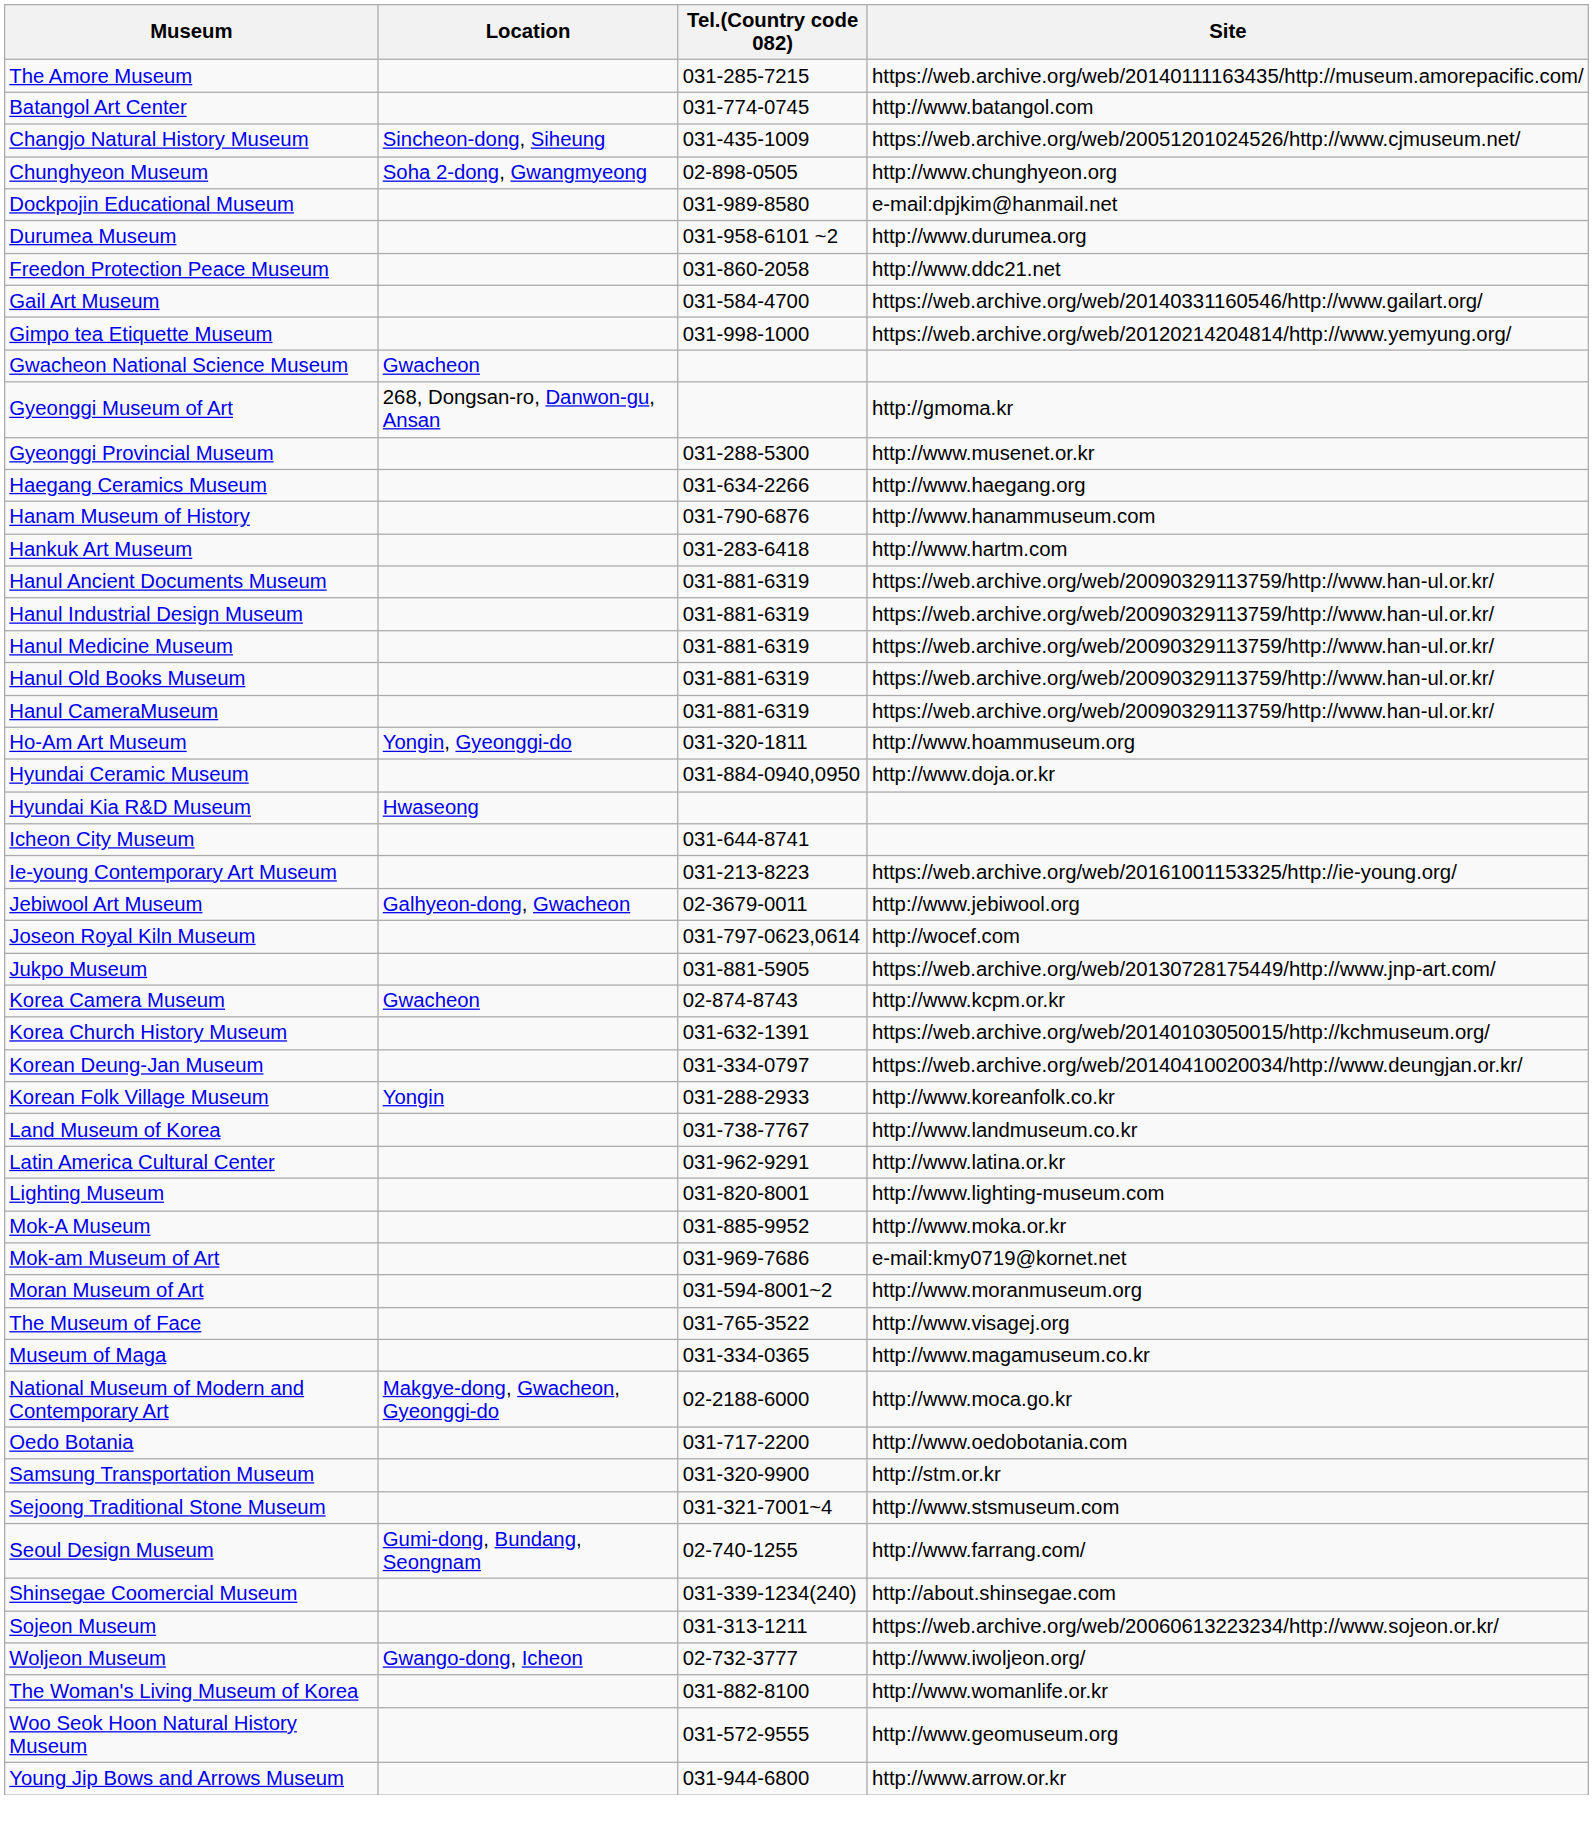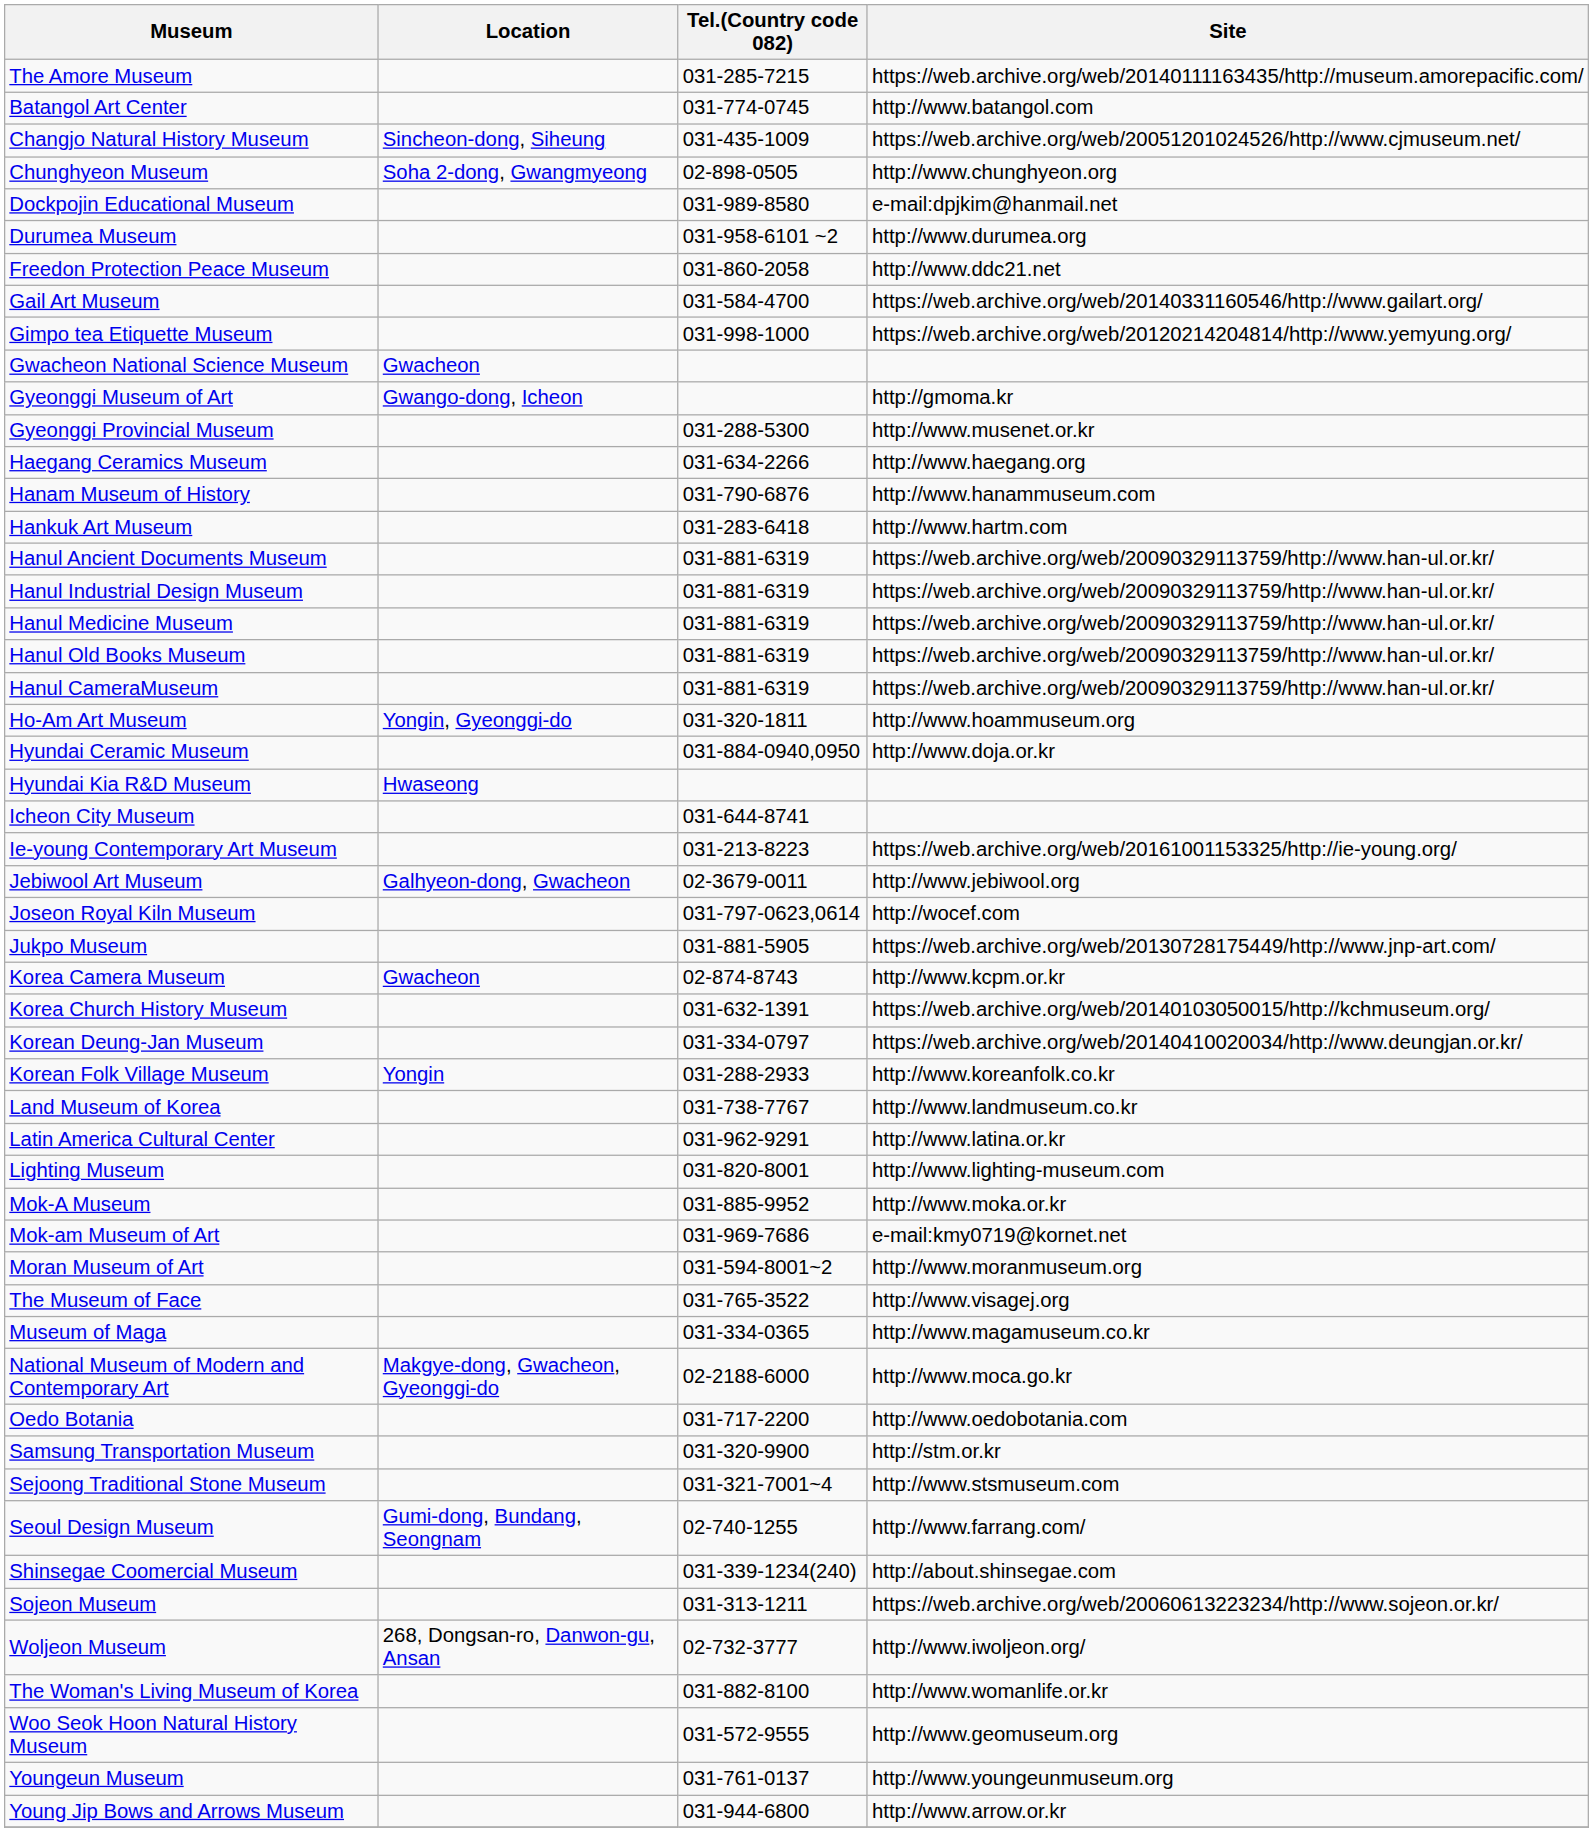 <table class="wikitable">
 <tr>
 <th>Museum</th>
 <th>Location</th>
 <th>Tel.(Country code 082)</th>
 <th>Site</th>
 </tr>
 <tr>
 <td><a href='#'>The Amore Museum</a></td>
 <td></td>
 <td>031-285-7215</td>
 <td>https://web.archive.org/web/20140111163435/http://museum.amorepacific.com/</td>
 </tr>
 <tr>
 <td><a href='#'>Batangol Art Center</a></td>
 <td></td>
 <td>031-774-0745</td>
 <td>http://www.batangol.com</td>
 </tr>
 <tr>
 <td><a href='#'>Changjo Natural History Museum</a></td>
 <td><a href='#'>Sincheon-dong</a>, <a href='#'>Siheung</a></td>
 <td>031-435-1009</td>
 <td>https://web.archive.org/web/20051201024526/http://www.cjmuseum.net/</td>
 </tr>
 <tr>
 <td><a href='#'>Chunghyeon Museum</a></td>
 <td><a href='#'>Soha 2-dong</a>, <a href='#'>Gwangmyeong</a></td>
 <td>02-898-0505</td>
 <td>http://www.chunghyeon.org</td>
 </tr>
 <tr>
 <td><a href='#'>Dockpojin Educational Museum</a></td>
 <td></td>
 <td>031-989-8580</td>
 <td>e-mail:dpjkim@hanmail.net</td>
 </tr>
 <tr>
 <td><a href='#'>Durumea Museum</a></td>
 <td></td>
 <td>031-958-6101 ~2</td>
 <td>http://www.durumea.org</td>
 </tr>
 <tr>
 <td><a href='#'>Freedon Protection Peace Museum</a></td>
 <td></td>
 <td>031-860-2058</td>
 <td>http://www.ddc21.net</td>
 </tr>
 <tr>
 <td><a href='#'>Gail Art Museum</a></td>
 <td></td>
 <td>031-584-4700</td>
 <td>https://web.archive.org/web/20140331160546/http://www.gailart.org/</td>
 </tr>
 <tr>
 <td><a href='#'>Gimpo tea Etiquette Museum</a></td>
 <td></td>
 <td>031-998-1000</td>
 <td>https://web.archive.org/web/20120214204814/http://www.yemyung.org/</td>
 </tr>
 <tr>
 <td><a href='#'>Gwacheon National Science Museum</a></td>
 <td><a href='#'>Gwacheon</a></td>
 <td></td>
 <td></td>
 </tr>
 <tr>
 <td><a href='#'>Gyeonggi Museum of Art</a></td>
-<td>268, Dongsan-ro, <a href='#'>Danwon-gu</a>, <a href='#'>Ansan</a></td>
+<td><a href='#'>Gwango-dong</a>, <a href='#'>Icheon</a></td>
 <td></td>
 <td>http://gmoma.kr</td>
 </tr>
 <tr>
 <td><a href='#'>Gyeonggi Provincial Museum</a></td>
 <td></td>
 <td>031-288-5300</td>
 <td>http://www.musenet.or.kr</td>
 </tr>
 <tr>
 <td><a href='#'>Haegang Ceramics Museum</a></td>
 <td></td>
 <td>031-634-2266</td>
 <td>http://www.haegang.org</td>
 </tr>
 <tr>
 <td><a href='#'>Hanam Museum of History</a></td>
 <td></td>
 <td>031-790-6876</td>
 <td>http://www.hanammuseum.com</td>
 </tr>
 <tr>
 <td><a href='#'>Hankuk Art Museum</a></td>
 <td></td>
 <td>031-283-6418</td>
 <td>http://www.hartm.com</td>
 </tr>
 <tr>
 <td><a href='#'>Hanul Ancient Documents Museum</a></td>
 <td></td>
 <td>031-881-6319</td>
 <td>https://web.archive.org/web/20090329113759/http://www.han-ul.or.kr/</td>
 </tr>
 <tr>
 <td><a href='#'>Hanul Industrial Design Museum</a></td>
 <td></td>
 <td>031-881-6319</td>
 <td>https://web.archive.org/web/20090329113759/http://www.han-ul.or.kr/</td>
 </tr>
 <tr>
 <td><a href='#'>Hanul Medicine Museum</a></td>
 <td></td>
 <td>031-881-6319</td>
 <td>https://web.archive.org/web/20090329113759/http://www.han-ul.or.kr/</td>
 </tr>
 <tr>
 <td><a href='#'>Hanul Old Books Museum</a></td>
 <td></td>
 <td>031-881-6319</td>
 <td>https://web.archive.org/web/20090329113759/http://www.han-ul.or.kr/</td>
 </tr>
 <tr>
 <td><a href='#'>Hanul CameraMuseum</a></td>
 <td></td>
 <td>031-881-6319</td>
 <td>https://web.archive.org/web/20090329113759/http://www.han-ul.or.kr/</td>
 </tr>
 <tr>
 <td><a href='#'>Ho-Am Art Museum</a></td>
 <td><a href='#'>Yongin</a>, <a href='#'>Gyeonggi-do</a></td>
 <td>031-320-1811</td>
 <td>http://www.hoammuseum.org</td>
 </tr>
 <tr>
 <td><a href='#'>Hyundai Ceramic Museum</a></td>
 <td></td>
 <td>031-884-0940,0950</td>
 <td>http://www.doja.or.kr</td>
 </tr>
 <tr>
 <td><a href='#'>Hyundai Kia R&D Museum</a></td>
 <td><a href='#'>Hwaseong</a></td>
 <td></td>
 <td></td>
 </tr>
 <tr>
 <td><a href='#'>Icheon City Museum</a></td>
 <td></td>
 <td>031-644-8741</td>
 <td></td>
 </tr>
 <tr>
 <td><a href='#'>Ie-young Contemporary Art Museum</a></td>
 <td></td>
 <td>031-213-8223</td>
 <td>https://web.archive.org/web/20161001153325/http://ie-young.org/</td>
 </tr>
 <tr>
 <td><a href='#'>Jebiwool Art Museum</a></td>
 <td><a href='#'>Galhyeon-dong</a>, <a href='#'>Gwacheon</a></td>
 <td>02-3679-0011</td>
 <td>http://www.jebiwool.org</td>
 </tr>
 <tr>
 <td><a href='#'>Joseon Royal Kiln Museum</a></td>
 <td></td>
 <td>031-797-0623,0614</td>
 <td>http://wocef.com</td>
 </tr>
 <tr>
 <td><a href='#'>Jukpo Museum</a></td>
 <td></td>
 <td>031-881-5905</td>
 <td>https://web.archive.org/web/20130728175449/http://www.jnp-art.com/</td>
 </tr>
 <tr>
 <td><a href='#'>Korea Camera Museum</a></td>
 <td><a href='#'>Gwacheon</a></td>
 <td>02-874-8743</td>
 <td>http://www.kcpm.or.kr</td>
 </tr>
 <tr>
 <td><a href='#'>Korea Church History Museum</a></td>
 <td></td>
 <td>031-632-1391</td>
 <td>https://web.archive.org/web/20140103050015/http://kchmuseum.org/</td>
 </tr>
 <tr>
 <td><a href='#'>Korean Deung-Jan Museum</a></td>
 <td></td>
 <td>031-334-0797</td>
 <td>https://web.archive.org/web/20140410020034/http://www.deungjan.or.kr/</td>
 </tr>
 <tr>
 <td><a href='#'>Korean Folk Village Museum</a></td>
 <td><a href='#'>Yongin</a></td>
 <td>031-288-2933</td>
 <td>http://www.koreanfolk.co.kr</td>
 </tr>
 <tr>
 <td><a href='#'>Land Museum of Korea</a></td>
 <td></td>
 <td>031-738-7767</td>
 <td>http://www.landmuseum.co.kr</td>
 </tr>
 <tr>
 <td><a href='#'>Latin America Cultural Center</a></td>
 <td></td>
 <td>031-962-9291</td>
 <td>http://www.latina.or.kr</td>
 </tr>
 <tr>
 <td><a href='#'>Lighting Museum</a></td>
 <td></td>
 <td>031-820-8001</td>
 <td>http://www.lighting-museum.com</td>
 </tr>
 <tr>
 <td><a href='#'>Mok-A Museum</a></td>
 <td></td>
 <td>031-885-9952</td>
 <td>http://www.moka.or.kr</td>
 </tr>
 <tr>
 <td><a href='#'>Mok-am Museum of Art</a></td>
 <td></td>
 <td>031-969-7686</td>
 <td>e-mail:kmy0719@kornet.net</td>
 </tr>
 <tr>
 <td><a href='#'>Moran Museum of Art</a></td>
 <td></td>
 <td>031-594-8001~2</td>
 <td>http://www.moranmuseum.org</td>
 </tr>
 <tr>
 <td><a href='#'>The Museum of Face</a></td>
 <td></td>
 <td>031-765-3522</td>
 <td>http://www.visagej.org</td>
 </tr>
 <tr>
 <td><a href='#'>Museum of Maga</a></td>
 <td></td>
 <td>031-334-0365</td>
 <td>http://www.magamuseum.co.kr</td>
 </tr>
 <tr>
 <td><a href='#'>National Museum of Modern and Contemporary Art</a></td>
 <td><a href='#'>Makgye-dong</a>, <a href='#'>Gwacheon</a>, <a href='#'>Gyeonggi-do</a></td>
 <td>02-2188-6000</td>
 <td>http://www.moca.go.kr</td>
 </tr>
 <tr>
 <td><a href='#'>Oedo Botania</a></td>
 <td></td>
 <td>031-717-2200</td>
 <td>http://www.oedobotania.com</td>
 </tr>
 <tr>
 <td><a href='#'>Samsung Transportation Museum</a></td>
 <td></td>
 <td>031-320-9900</td>
 <td>http://stm.or.kr</td>
 </tr>
 <tr>
 <td><a href='#'>Sejoong Traditional Stone Museum</a></td>
 <td></td>
 <td>031-321-7001~4</td>
 <td>http://www.stsmuseum.com</td>
 </tr>
 <tr>
 <td><a href='#'>Seoul Design Museum</a></td>
 <td><a href='#'>Gumi-dong</a>, <a href='#'>Bundang</a>, <a href='#'>Seongnam</a></td>
 <td>02-740-1255</td>
 <td>http://www.farrang.com/</td>
 </tr>
 <tr>
 <td><a href='#'>Shinsegae Coomercial Museum</a></td>
 <td></td>
 <td>031-339-1234(240)</td>
 <td>http://about.shinsegae.com</td>
 </tr>
 <tr>
 <td><a href='#'>Sojeon Museum</a></td>
 <td></td>
 <td>031-313-1211</td>
 <td>https://web.archive.org/web/20060613223234/http://www.sojeon.or.kr/</td>
 </tr>
 <tr>
 <td><a href='#'>Woljeon Museum</a></td>
-<td><a href='#'>Gwango-dong</a>, <a href='#'>Icheon</a></td>
+<td>268, Dongsan-ro, <a href='#'>Danwon-gu</a>, <a href='#'>Ansan</a></td>
 <td>02-732-3777</td>
 <td>http://www.iwoljeon.org/</td>
 </tr>
 <tr>
 <td><a href='#'>The Woman's Living Museum of Korea</a></td>
 <td></td>
 <td>031-882-8100</td>
 <td>http://www.womanlife.or.kr</td>
 </tr>
 <tr>
 <td><a href='#'>Woo Seok Hoon Natural History Museum</a></td>
 <td></td>
 <td>031-572-9555</td>
 <td>http://www.geomuseum.org</td>
 </tr>
 <tr>
+<td><a href='#'>Youngeun Museum</a></td>
+<td></td>
+<td>031-761-0137</td>
+<td>http://www.youngeunmuseum.org</td>
+</tr>
+<tr>
 <td><a href='#'>Young Jip Bows and Arrows Museum</a></td>
 <td></td>
 <td>031-944-6800</td>
 <td>http://www.arrow.or.kr</td>
 </tr>
 <tr>
 </tr>
 </table>
